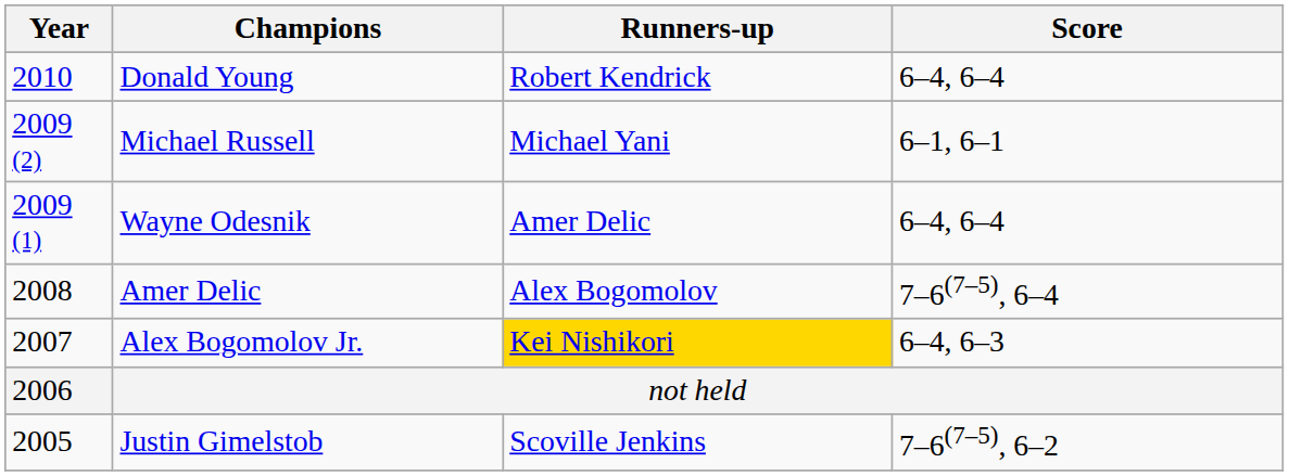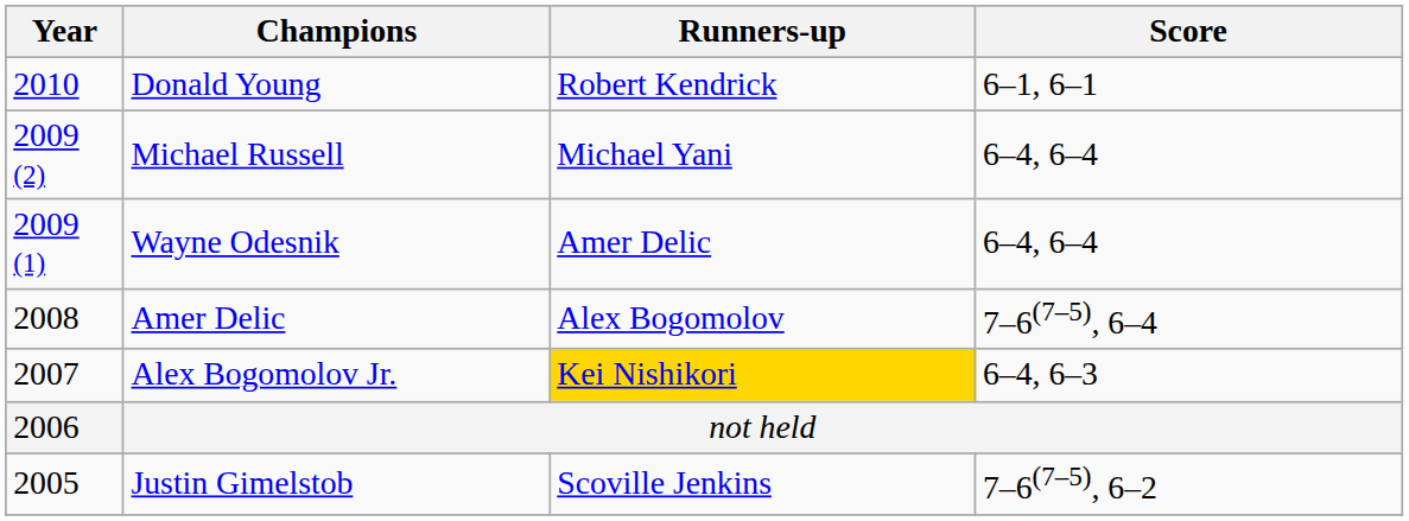 <table class="wikitable">
 <tr>
 <th style="width:50px">Year</th>
 <th style="width:200px">Champions</th>
 <th style="width:200px">Runners-up</th>
 <th style="width:200px" class="unsortable">Score</th>
 </tr>
 <tr>
 <td><a href='#'>2010</a></td>
 <td> <a href='#'>Donald Young</a></td>
 <td> <a href='#'>Robert Kendrick</a></td>
-<td>6–4, 6–4</td>
+<td>6–1, 6–1</td>
 </tr>
 <tr>
 <td><a href='#'>2009 <small>(2)</small></a></td>
 <td> <a href='#'>Michael Russell</a></td>
 <td> <a href='#'>Michael Yani</a></td>
-<td>6–1, 6–1</td>
+<td>6–4, 6–4</td>
 </tr>
 <tr>
 <td><a href='#'>2009 <small>(1)</small></a></td>
 <td> <a href='#'>Wayne Odesnik</a></td>
 <td> <a href='#'>Amer Delic</a></td>
 <td>6–4, 6–4</td>
 </tr>
 <tr>
 <td>2008</td>
 <td> <a href='#'>Amer Delic</a></td>
 <td> <a href='#'>Alex Bogomolov</a></td>
 <td>7–6<sup>(7–5)</sup>, 6–4</td>
 </tr>
 <tr>
 <td>2007</td>
 <td> <a href='#'>Alex Bogomolov Jr.</a></td>
 <td style="background: gold;"> <a href='#'>Kei Nishikori</a></td>
 <td>6–4, 6–3</td>
 </tr>
 <tr>
 <td style="background:#f3f3f3">2006</td>
 <td colspan=3 align=center style="background:#f3f3f3"><em>not held</em></td>
 </tr>
 <tr>
 <td>2005</td>
 <td> <a href='#'>Justin Gimelstob</a></td>
 <td> <a href='#'>Scoville Jenkins</a></td>
 <td>7–6<sup>(7–5)</sup>, 6–2</td>
 </tr>
 </table>
